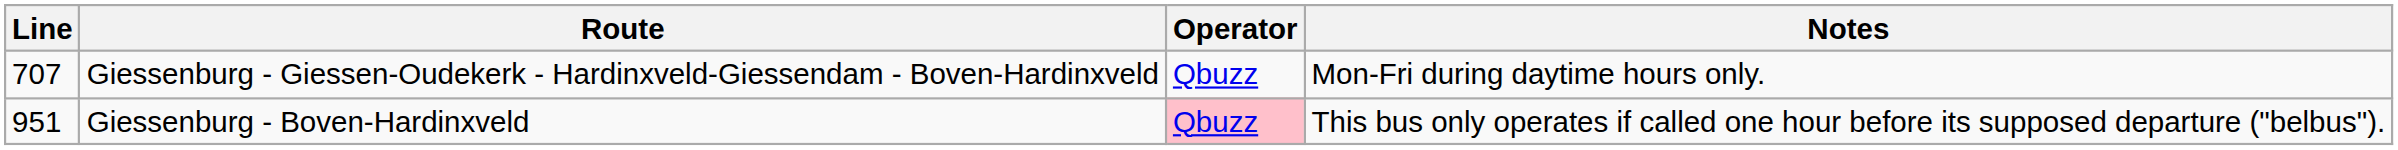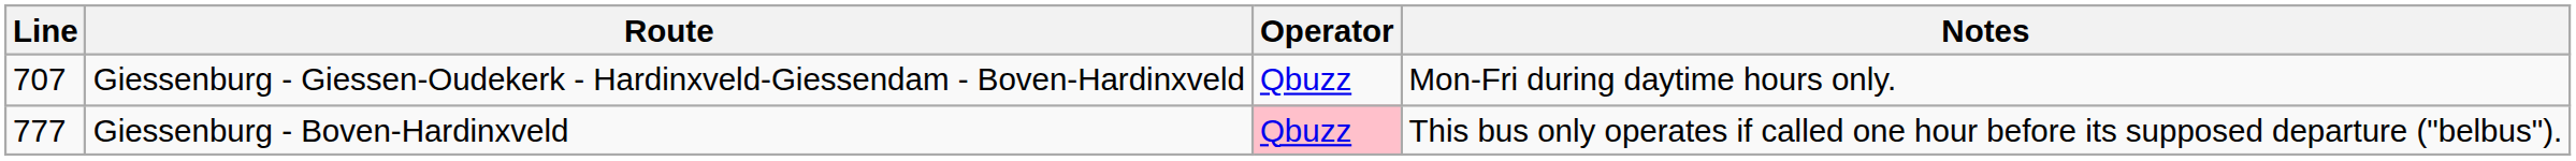 <table class="wikitable" style="font-size:85%;">
 <tr>
 <th>Line</th>
 <th>Route</th>
 <th>Operator</th>
 <th>Notes</th>
 </tr>
 <tr>
 <td>707</td>
 <td>Giessenburg - Giessen-Oudekerk - Hardinxveld-Giessendam - Boven-Hardinxveld</td>
 <td><a href='#'>Qbuzz</a></td>
 <td>Mon-Fri during daytime hours only.</td>
 </tr>
 <tr>
-<td>951</td>
+<td>777</td>
 <td>Giessenburg - Boven-Hardinxveld</td>
 <td style="background: pink;"><a href='#'>Qbuzz</a></td>
 <td>This bus only operates if called one hour before its supposed departure ("belbus").</td>
 </tr>
 </table>
